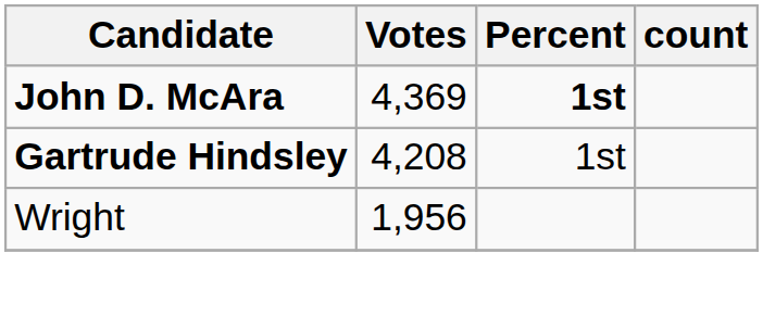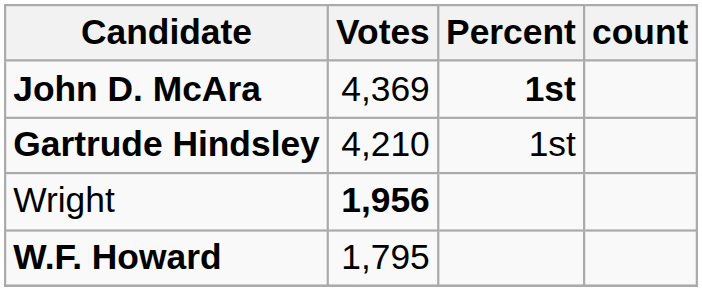 <table class="wikitable">
 <tr>
 <th>Candidate</th>
 <th>Votes</th>
 <th>Percent</th>
 <th>count</th>
 </tr>
 <tr>
 <td style="font-weight:bold;">John D. McAra</td>
 <td style="text-align:right;">4,369</td>
 <td style="text-align:right;"><strong>1st</strong></td>
 <td style="text-align:right;"></td>
 </tr>
 <tr>
 <td style="font-weight:bold;">Gartrude Hindsley</td>
-<td style="text-align:right;">4,208</td>
+<td style="text-align:right;">4,210</td>
 <td style="text-align:right;">1st</td>
 <td style="text-align:right;"></td>
 </tr>
 <tr>
 <td>Wright</td>
-<td style="text-align:right;">1,956</td>
+<td style="text-align:right;"><strong>1,956</strong></td>
+<td style="text-align:right;"></td>
+<td style="text-align:right;"></td>
+</tr>
+<tr>
+<td style="font-weight:bold;">W.F. Howard</td>
+<td style="text-align:right;">1,795</td>
 <td style="text-align:right;"></td>
 <td style="text-align:right;"></td>
 </tr>
 <tr>
 </tr>
 </table>
